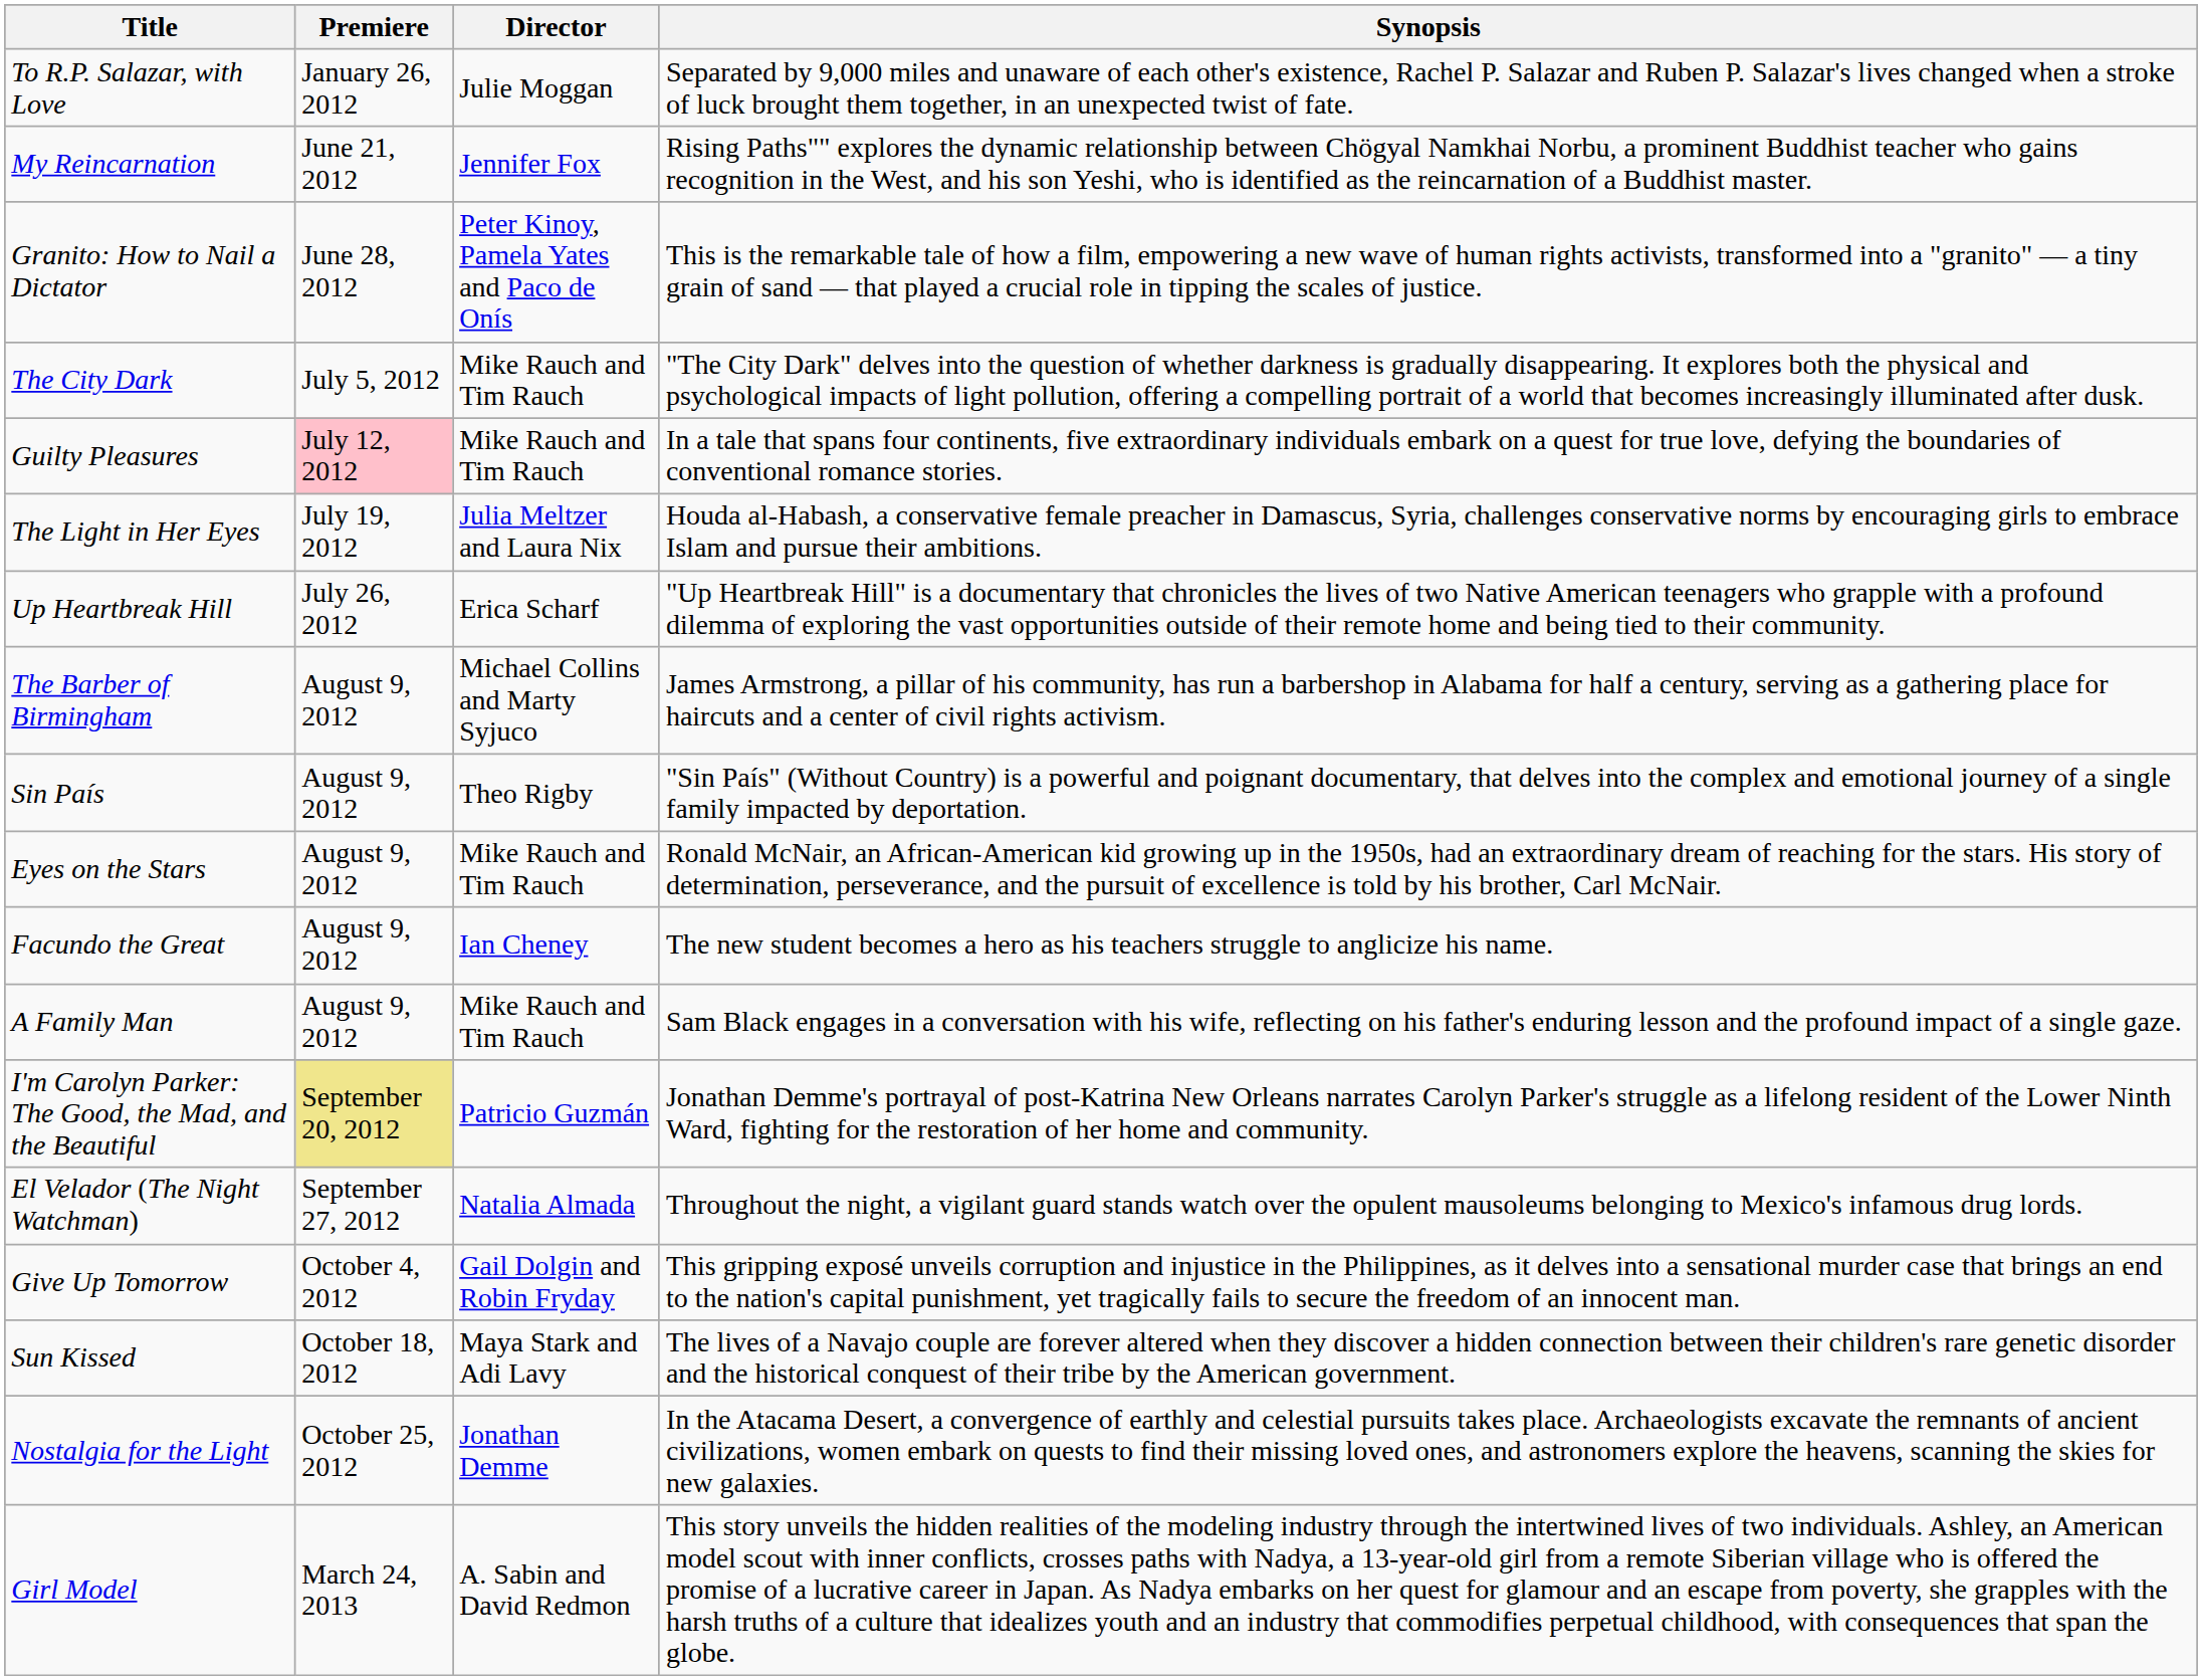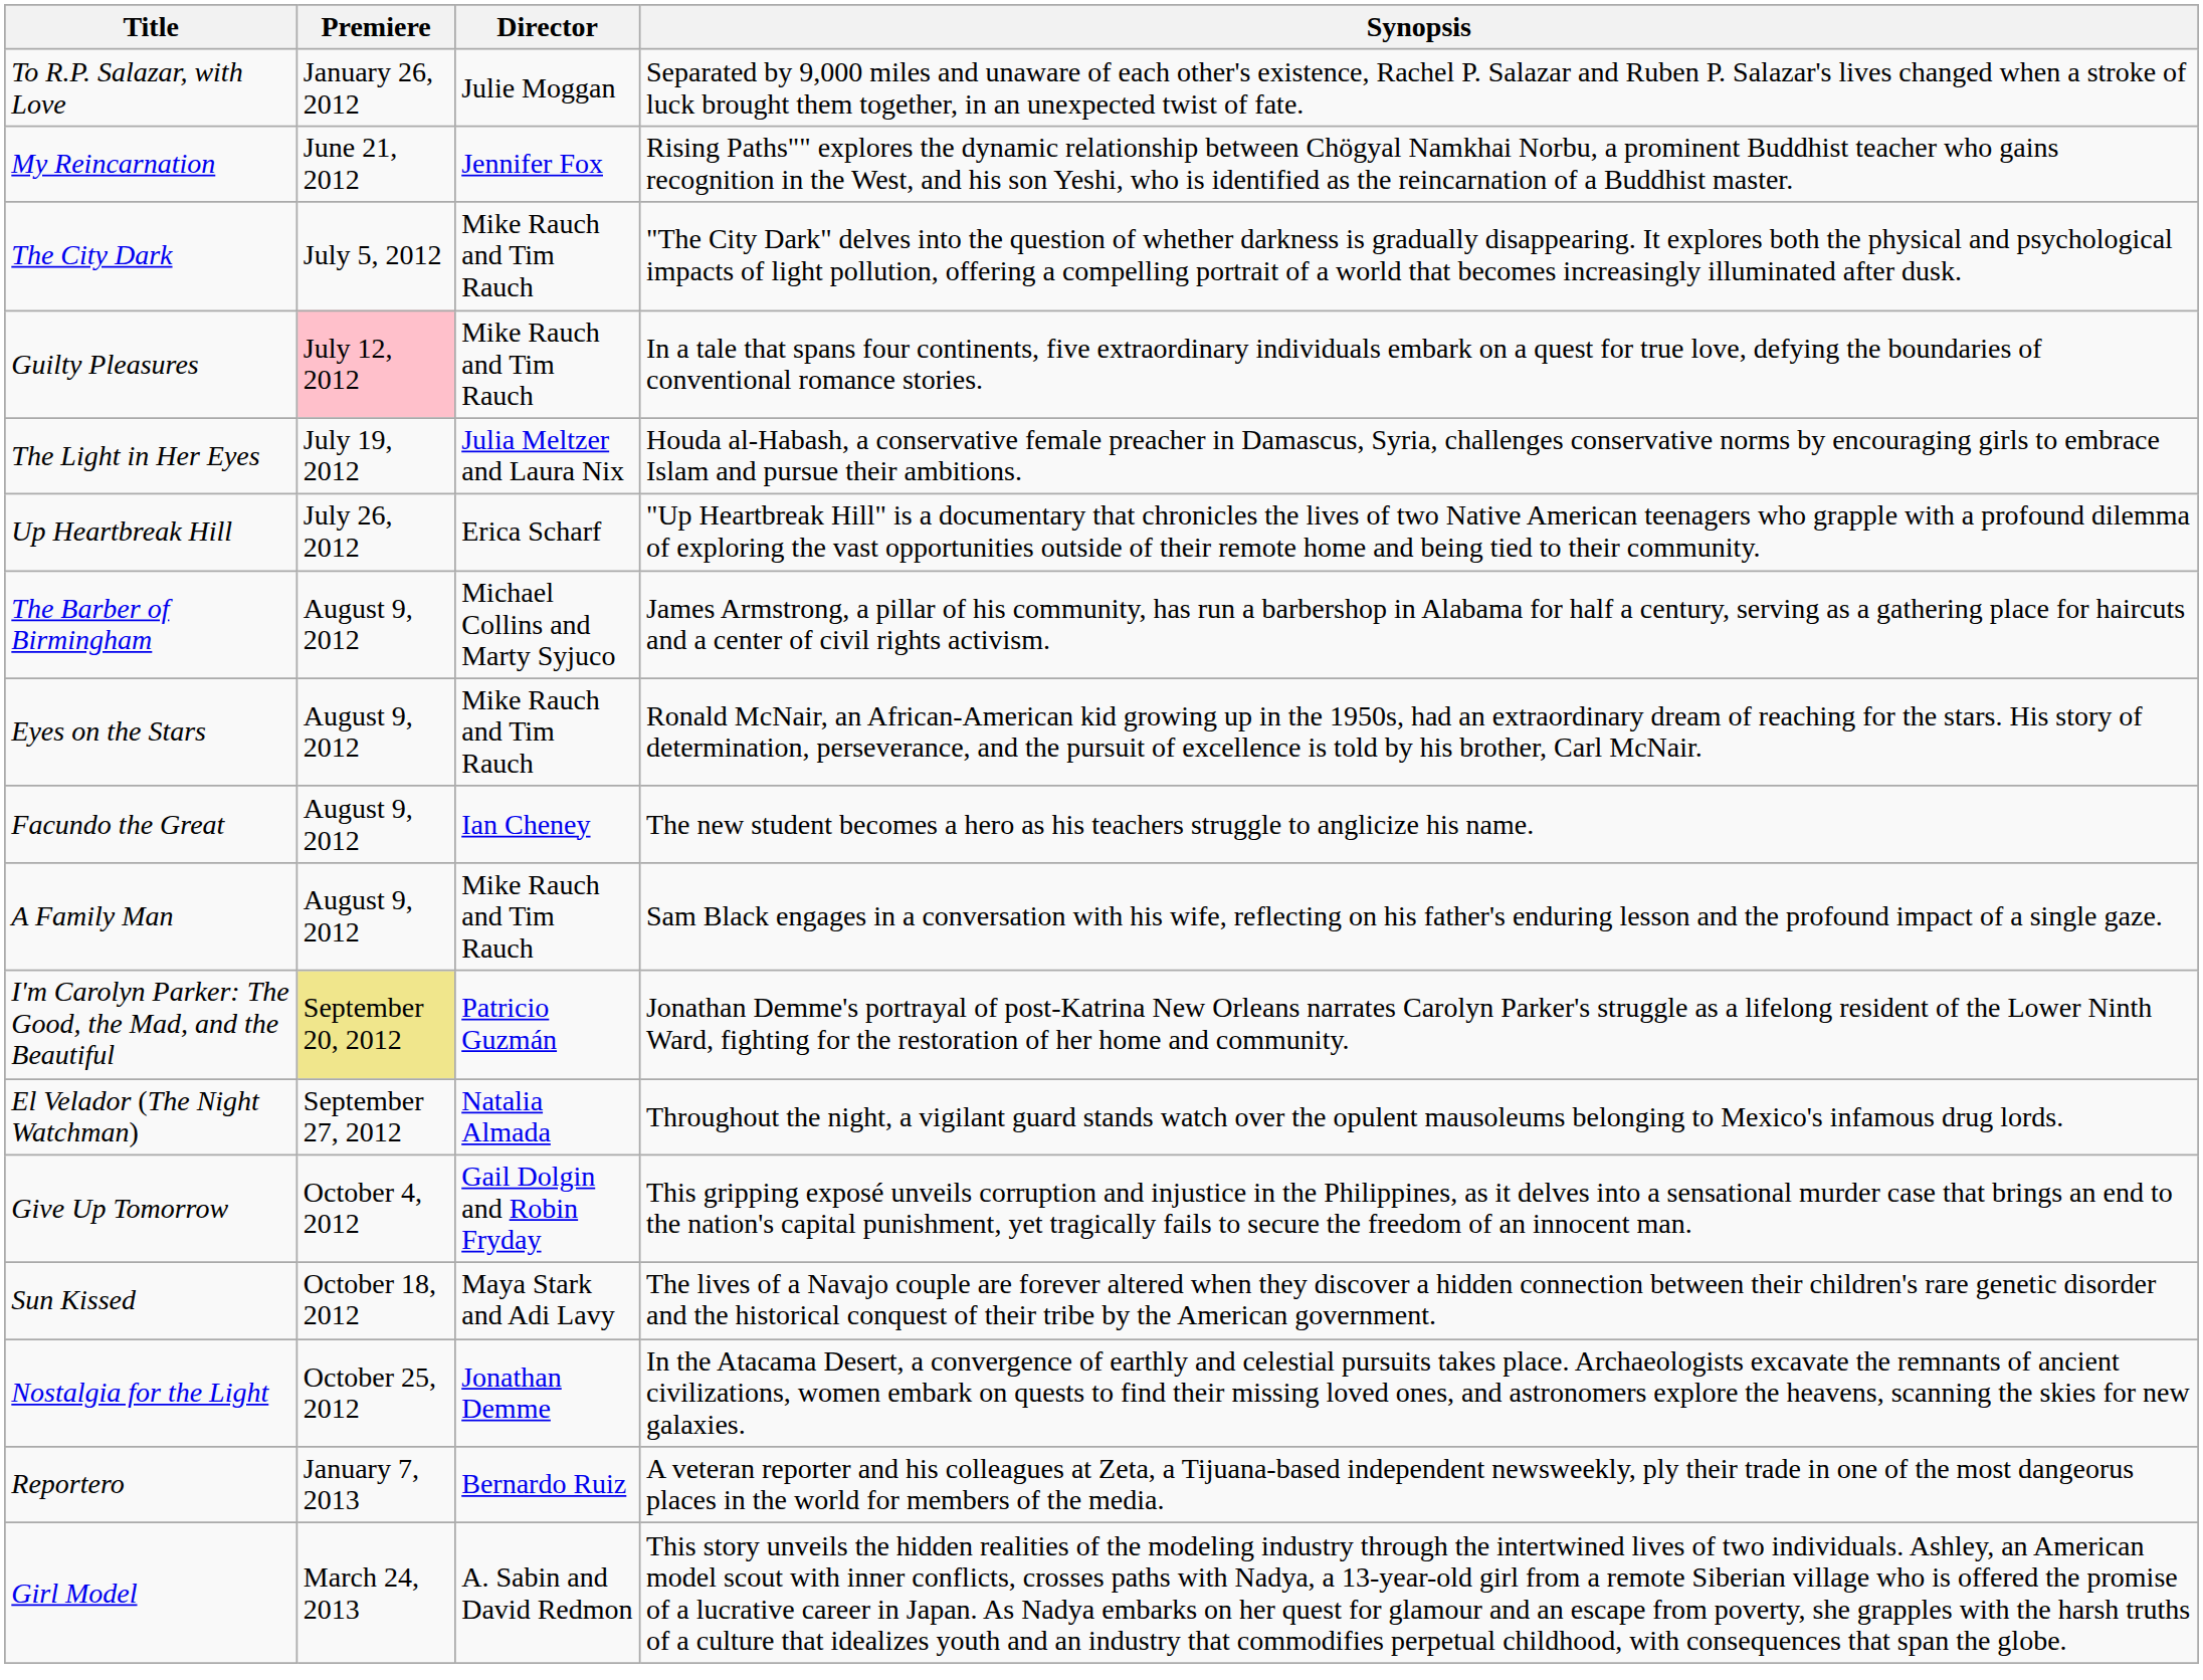 <table class="wikitable sortable">
 <tr>
 <th>Title</th>
 <th>Premiere</th>
 <th>Director</th>
 <th>Synopsis</th>
 </tr>
 <tr>
 <td><em>To R.P. Salazar, with Love</em></td>
 <td>January 26, 2012</td>
 <td>Julie Moggan</td>
 <td>Separated by 9,000 miles and unaware of each other's existence, Rachel P. Salazar and Ruben P. Salazar's lives changed when a stroke of luck brought them together, in an unexpected twist of fate.</td>
 </tr>
 <tr>
 <td><em><a href='#'>My Reincarnation</a></em></td>
 <td>June 21, 2012</td>
 <td><a href='#'>Jennifer Fox</a></td>
 <td>Rising Paths"" explores the dynamic relationship between Chögyal Namkhai Norbu, a prominent Buddhist teacher who gains recognition in the West, and his son Yeshi, who is identified as the reincarnation of a Buddhist master.</td>
-</tr>
-<tr>
-<td><em>Granito: How to Nail a Dictator</em></td>
-<td>June 28, 2012</td>
-<td><a href='#'>Peter Kinoy</a>, <a href='#'>Pamela Yates</a> and <a href='#'>Paco de Onís</a></td>
-<td>This is the remarkable tale of how a film, empowering a new wave of human rights activists, transformed into a "granito" — a tiny grain of sand — that played a crucial role in tipping the scales of justice.</td>
 </tr>
 <tr>
 <td><em><a href='#'>The City Dark</a></em></td>
 <td>July 5, 2012</td>
 <td>Mike Rauch and Tim Rauch</td>
 <td>"The City Dark" delves into the question of whether darkness is gradually disappearing. It explores both the physical and psychological impacts of light pollution, offering a compelling portrait of a world that becomes increasingly illuminated after dusk.</td>
 </tr>
 <tr>
 <td><em>Guilty Pleasures</em></td>
 <td style="background: pink;">July 12, 2012</td>
 <td>Mike Rauch and Tim Rauch</td>
 <td>In a tale that spans four continents, five extraordinary individuals embark on a quest for true love, defying the boundaries of conventional romance stories.</td>
 </tr>
 <tr>
 <td><em>The Light in Her Eyes</em></td>
 <td>July 19, 2012</td>
 <td><a href='#'>Julia Meltzer</a> and Laura Nix</td>
 <td>Houda al-Habash, a conservative female preacher in Damascus, Syria, challenges conservative norms by encouraging girls to embrace Islam and pursue their ambitions.</td>
 </tr>
 <tr>
 <td><em>Up Heartbreak Hill</em></td>
 <td>July 26, 2012</td>
 <td>Erica Scharf</td>
 <td>"Up Heartbreak Hill" is a documentary that chronicles the lives of two Native American teenagers who grapple with a profound dilemma of exploring the vast opportunities outside of their remote home and being tied to their community.</td>
 </tr>
 <tr>
 <td><em><a href='#'>The Barber of Birmingham</a></em></td>
 <td>August 9, 2012</td>
 <td>Michael Collins and Marty Syjuco</td>
 <td>James Armstrong, a pillar of his community, has run a barbershop in Alabama for half a century, serving as a gathering place for haircuts and a center of civil rights activism.</td>
-</tr>
-<tr>
-<td><em>Sin País</em></td>
-<td>August 9, 2012</td>
-<td>Theo Rigby</td>
-<td>"Sin País" (Without Country) is a powerful and poignant documentary, that delves into the complex and emotional journey of a single family impacted by deportation.</td>
 </tr>
 <tr>
 <td><em>Eyes on the Stars</em></td>
 <td>August 9, 2012</td>
 <td>Mike Rauch and Tim Rauch</td>
 <td>Ronald McNair, an African-American kid growing up in the 1950s, had an extraordinary dream of reaching for the stars. His story of determination, perseverance, and the pursuit of excellence is told by his brother, Carl McNair.</td>
 </tr>
 <tr>
 <td><em>Facundo the Great</em></td>
 <td>August 9, 2012</td>
 <td><a href='#'>Ian Cheney</a></td>
 <td>The new student becomes a hero as his teachers struggle to anglicize his name.</td>
 </tr>
 <tr>
 <td><em>A Family Man</em></td>
 <td>August 9, 2012</td>
 <td>Mike Rauch and Tim Rauch</td>
 <td>Sam Black engages in a conversation with his wife, reflecting on his father's enduring lesson and the profound impact of a single gaze.</td>
 </tr>
 <tr>
 <td><em>I'm Carolyn Parker: The Good, the Mad, and the Beautiful</em></td>
 <td style="background: khaki;">September 20, 2012</td>
 <td><a href='#'>Patricio Guzmán</a></td>
 <td>Jonathan Demme's portrayal of post-Katrina New Orleans narrates Carolyn Parker's struggle as a lifelong resident of the Lower Ninth Ward, fighting for the restoration of her home and community.</td>
 </tr>
 <tr>
 <td><em>El Velador</em> (<em>The Night Watchman</em>)</td>
 <td>September 27, 2012</td>
 <td><a href='#'>Natalia Almada</a></td>
 <td>Throughout the night, a vigilant guard stands watch over the opulent mausoleums belonging to Mexico's infamous drug lords.</td>
 </tr>
 <tr>
 <td><em>Give Up Tomorrow</em></td>
 <td>October 4, 2012</td>
 <td><a href='#'>Gail Dolgin</a> and <a href='#'>Robin Fryday</a></td>
 <td>This gripping exposé unveils corruption and injustice in the Philippines, as it delves into a sensational murder case that brings an end to the nation's capital punishment, yet tragically fails to secure the freedom of an innocent man.</td>
 </tr>
 <tr>
 <td><em>Sun Kissed</em></td>
 <td>October 18, 2012</td>
 <td>Maya Stark and Adi Lavy</td>
 <td>The lives of a Navajo couple are forever altered when they discover a hidden connection between their children's rare genetic disorder and the historical conquest of their tribe by the American government.</td>
 </tr>
 <tr>
 <td><em><a href='#'>Nostalgia for the Light</a></em></td>
 <td>October 25, 2012</td>
 <td><a href='#'>Jonathan Demme</a></td>
 <td>In the Atacama Desert, a convergence of earthly and celestial pursuits takes place. Archaeologists excavate the remnants of ancient civilizations, women embark on quests to find their missing loved ones, and astronomers explore the heavens, scanning the skies for new galaxies.</td>
 </tr>
 <tr>
+<td><em>Reportero</em></td>
+<td>January 7, 2013</td>
+<td><a href='#'>Bernardo Ruiz</a></td>
+<td>A veteran reporter and his colleagues at Zeta, a Tijuana-based independent newsweekly, ply their trade in one of the most dangeorus places in the world for members of the media.</td>
+</tr>
+<tr>
 <td><em><a href='#'>Girl Model</a></em></td>
 <td>March 24, 2013</td>
 <td>A. Sabin and David Redmon</td>
 <td>This story unveils the hidden realities of the modeling industry through the intertwined lives of two individuals. Ashley, an American model scout with inner conflicts, crosses paths with Nadya, a 13-year-old girl from a remote Siberian village who is offered the promise of a lucrative career in Japan. As Nadya embarks on her quest for glamour and an escape from poverty, she grapples with the harsh truths of a culture that idealizes youth and an industry that commodifies perpetual childhood, with consequences that span the globe.</td>
 </tr>
 </table>
